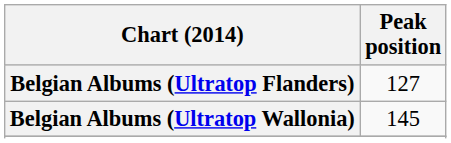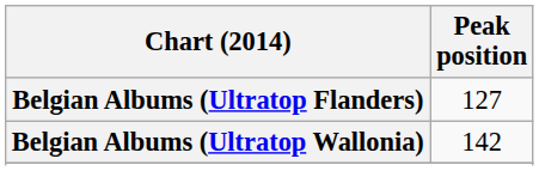 <table class="wikitable sortable plainrowheaders" style="text-align:center">
 <tr>
 <th scope="col">Chart (2014)</th>
 <th scope="col">Peak<br>position</th>
 </tr>
 <tr>
 <th scope="row">Belgian Albums (<a href='#'>Ultratop</a> Flanders)</th>
 <td>127</td>
 </tr>
 <tr>
 <th scope="row">Belgian Albums (<a href='#'>Ultratop</a> Wallonia)</th>
-<td>145</td>
+<td>142</td>
 </tr>
 <tr>
 </tr>
 <tr>
 </tr>
 <tr>
 </tr>
 <tr>
 </tr>
 <tr>
 </tr>
 <tr>
 </tr>
 </table>
